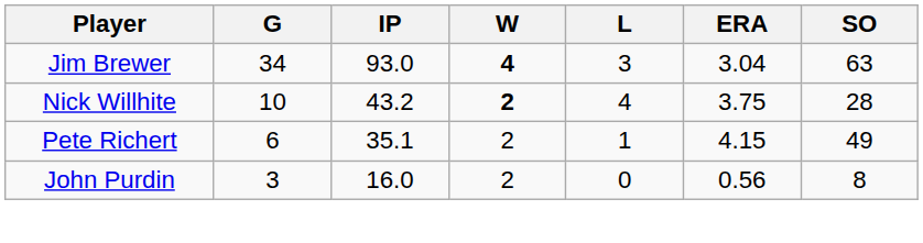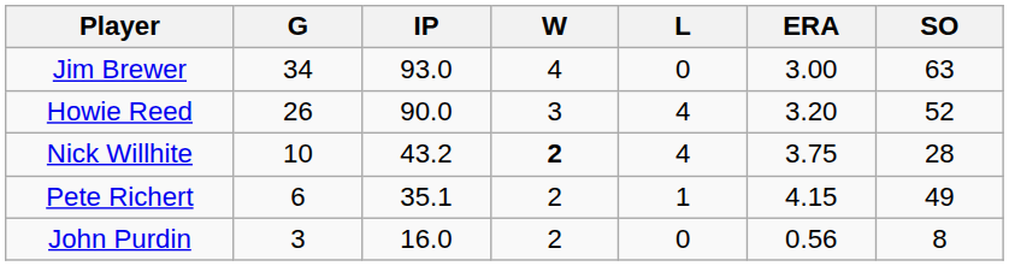 <table class="wikitable sortable">
 <tr>
 <th bgcolor="#DDDDFF" width="16%">Player</th>
 <th bgcolor="#DDDDFF" width="9%">G</th>
 <th bgcolor="#DDDDFF" width="9%">IP</th>
 <th bgcolor="#DDDDFF" width="9%">W</th>
 <th bgcolor="#DDDDFF" width="9%">L</th>
 <th bgcolor="#DDDDFF" width="9%">ERA</th>
 <th bgcolor="#DDDDFF" width="9%">SO</th>
 </tr>
 <tr align="center">
 <td><a href='#'>Jim Brewer</a></td>
 <td>34</td>
 <td>93.0</td>
-<td><strong>4</strong></td>
+<td>4</td>
+<td>0</td>
+<td>3.00</td>
+<td>63</td>
+</tr>
+<tr align=center>
+<td><a href='#'>Howie Reed</a></td>
+<td>26</td>
+<td>90.0</td>
 <td>3</td>
-<td>3.04</td>
-<td>63</td>
+<td>4</td>
+<td>3.20</td>
+<td>52</td>
 </tr>
 <tr align="center">
 <td><a href='#'>Nick Willhite</a></td>
 <td>10</td>
 <td>43.2</td>
 <td><strong>2</strong></td>
 <td>4</td>
 <td>3.75</td>
 <td>28</td>
 </tr>
 <tr align="center">
 <td><a href='#'>Pete Richert</a></td>
 <td>6</td>
 <td>35.1</td>
 <td>2</td>
 <td>1</td>
 <td>4.15</td>
 <td>49</td>
 </tr>
 <tr align="center">
 <td><a href='#'>John Purdin</a></td>
 <td>3</td>
 <td>16.0</td>
 <td>2</td>
 <td>0</td>
 <td>0.56</td>
 <td>8</td>
 </tr>
 </table>
